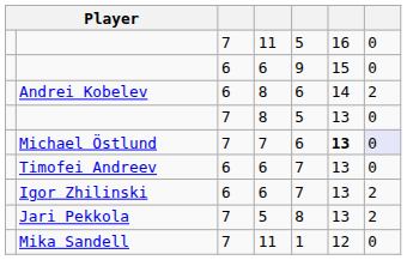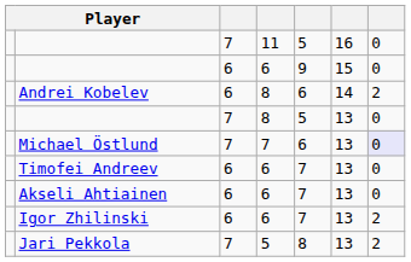 <table class="wikitable">
 <tr>
 <th bgcolor="#DDDDFF" width="175px" colspan="2">Player</th>
 <th bgcolor="#DDDDFF" width="25px"></th>
 <th bgcolor="#DDDDFF" width="25px"></th>
 <th bgcolor="#DDDDFF" width="25px"></th>
 <th bgcolor="#DDDDFF" width="25px"></th>
 <th bgcolor="#DDDDFF" width="25px"></th>
 </tr>
 <tr>
 <td></td>
 <td></td>
 <td>7</td>
 <td>11</td>
 <td>5</td>
 <td>16</td>
 <td>0</td>
 </tr>
 <tr>
 <td></td>
 <td></td>
 <td>6</td>
 <td>6</td>
 <td>9</td>
 <td>15</td>
 <td>0</td>
 </tr>
 <tr>
 <td></td>
 <td><a href='#'>Andrei Kobelev</a></td>
 <td>6</td>
 <td>8</td>
 <td>6</td>
 <td>14</td>
 <td>2</td>
 </tr>
 <tr>
 <td></td>
 <td></td>
 <td>7</td>
 <td>8</td>
 <td>5</td>
 <td>13</td>
 <td>0</td>
 </tr>
 <tr>
 <td></td>
 <td><a href='#'>Michael Östlund</a></td>
 <td>7</td>
 <td>7</td>
 <td>6</td>
-<td><strong>13</strong></td>
+<td>13</td>
 <td style="background: lavender;">0</td>
 </tr>
 <tr>
 <td></td>
 <td><a href='#'>Timofei Andreev</a></td>
+<td>6</td>
+<td>6</td>
+<td>7</td>
+<td>13</td>
+<td>0</td>
+</tr>
+<tr>
+<td></td>
+<td><a href='#'>Akseli Ahtiainen</a></td>
 <td>6</td>
 <td>6</td>
 <td>7</td>
 <td>13</td>
 <td>0</td>
 </tr>
 <tr>
 <td></td>
 <td><a href='#'>Igor Zhilinski</a></td>
 <td>6</td>
 <td>6</td>
 <td>7</td>
 <td>13</td>
 <td>2</td>
 </tr>
 <tr>
 <td></td>
 <td><a href='#'>Jari Pekkola</a></td>
 <td>7</td>
 <td>5</td>
 <td>8</td>
 <td>13</td>
 <td>2</td>
 </tr>
-<tr>
-<td></td>
-<td><a href='#'>Mika Sandell</a></td>
-<td>7</td>
-<td>11</td>
-<td>1</td>
-<td>12</td>
-<td>0</td>
-</tr>
 </table>
